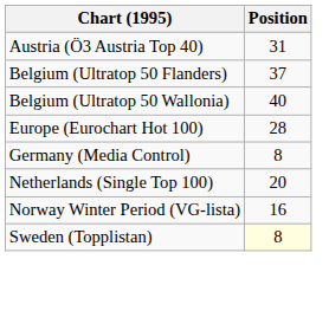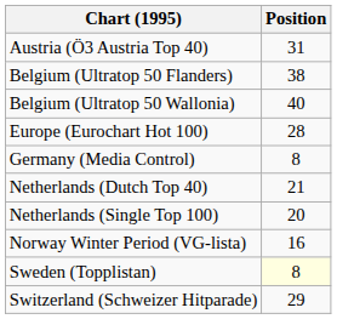 <table class="wikitable sortable">
 <tr>
 <th>Chart (1995)</th>
 <th>Position</th>
 </tr>
 <tr>
 <td align="left">Austria (Ö3 Austria Top 40)</td>
 <td align="center">31</td>
 </tr>
 <tr>
 <td align="left">Belgium (Ultratop 50 Flanders)</td>
-<td align="center">37</td>
+<td align="center">38</td>
 </tr>
 <tr>
 <td align="left">Belgium (Ultratop 50 Wallonia)</td>
 <td align="center">40</td>
 </tr>
 <tr>
 <td align="left">Europe (Eurochart Hot 100)</td>
 <td align="center">28</td>
 </tr>
 <tr>
 <td align="left">Germany (Media Control)</td>
 <td align="center">8</td>
 </tr>
 <tr>
+<td align="left">Netherlands (Dutch Top 40)</td>
+<td align="center">21</td>
+</tr>
+<tr>
 <td align="left">Netherlands (Single Top 100)</td>
 <td align="center">20</td>
 </tr>
 <tr>
 <td align="left">Norway Winter Period (VG-lista)</td>
 <td align="center">16</td>
 </tr>
 <tr>
 <td align="left">Sweden (Topplistan)</td>
 <td align="center" style="background: lightyellow;">8</td>
 </tr>
+<tr>
+<td align="left">Switzerland (Schweizer Hitparade)</td>
+<td align="center">29</td>
+</tr>
 </table>
